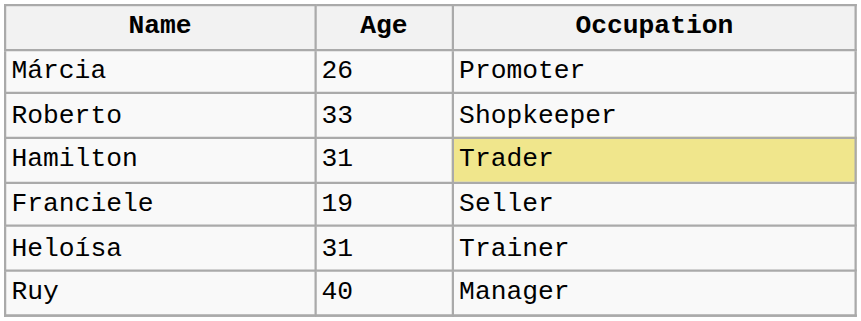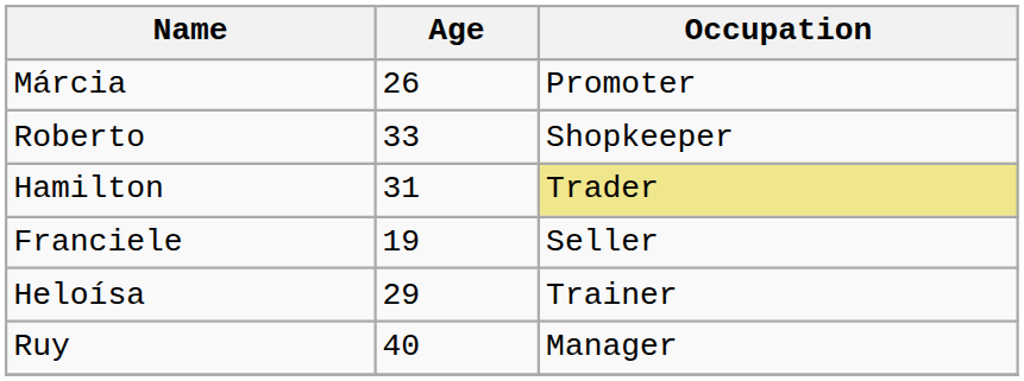 <table class="wikitable" style="font-size:90%; width:30%; text-align: left;">
 <tr>
 <th width="10%">Name</th>
 <th width="05%">Age</th>
 <th width="15%">Occupation</th>
 </tr>
 <tr>
 <td>Márcia</td>
 <td>26</td>
 <td>Promoter</td>
 </tr>
 <tr>
 <td>Roberto</td>
 <td>33</td>
 <td>Shopkeeper</td>
 </tr>
 <tr>
 <td>Hamilton</td>
 <td>31</td>
 <td style="background: khaki;">Trader</td>
 </tr>
 <tr>
 <td>Franciele</td>
 <td>19</td>
 <td>Seller</td>
 </tr>
 <tr>
 <td>Heloísa</td>
-<td>31</td>
+<td>29</td>
 <td>Trainer</td>
 </tr>
 <tr>
 <td>Ruy</td>
 <td>40</td>
 <td>Manager</td>
 </tr>
 <tr>
 </tr>
 </table>
